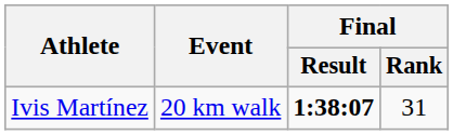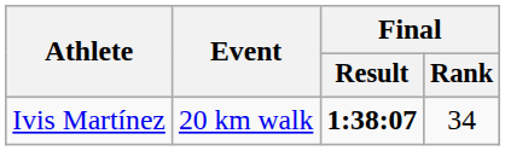 <table class="wikitable" style="font-size:90%; text-align: center">
 <tr>
 <th rowspan="2">Athlete</th>
 <th rowspan="2">Event</th>
 <th colspan="2">Final</th>
 </tr>
 <tr style="font-size:95%">
 <th>Result</th>
 <th>Rank</th>
 </tr>
 <tr align=center>
 <td align=left><a href='#'>Ivis Martínez</a></td>
 <td align=left><a href='#'>20 km walk</a></td>
 <td><strong>1:38:07</strong></td>
-<td>31</td>
+<td>34</td>
 </tr>
 </table>
